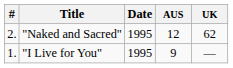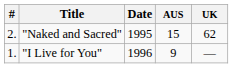 <table class="wikitable">
 <tr>
 <th>#</th>
 <th>Title</th>
 <th>Date</th>
 <th width="40"><small>AUS</small></th>
 <th width="40"><small>UK</small></th>
 </tr>
 <tr>
 <td>2.</td>
 <td>"Naked and Sacred"</td>
 <td>1995</td>
-<td align="center">12</td>
+<td align="center">15</td>
 <td align="center">62</td>
 </tr>
 <tr>
 <td>1.</td>
 <td>"I Live for You"</td>
-<td>1995</td>
+<td>1996</td>
 <td align="center">9</td>
 <td align="center">—</td>
 </tr>
 </table>
